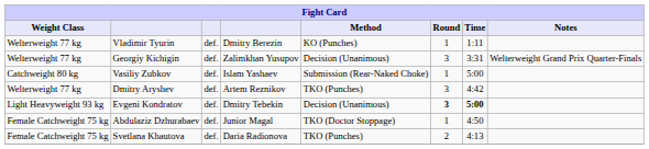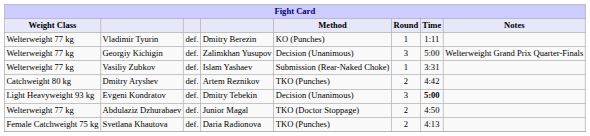 <table class="wikitable" style="font-size: 80%;">
 <tr>
 <th colspan="8" style="background-color: #ccf; color: #000080; text-align: center;"><strong>Fight Card</strong></th>
 </tr>
 <tr>
 <th colspan="1" style="background-color: #E6E8FA; color: #000000; text-align: center;">Weight Class</th>
 <th colspan="1" style="background-color: #E6E8FA; color: #000000; text-align: center;"></th>
 <th colspan="1" style="background-color: #E6E8FA; color: #000000; text-align: center;"></th>
 <th colspan="1" style="background-color: #E6E8FA; color: #000000; text-align: center;"></th>
 <th colspan="1" style="background-color: #E6E8FA; color: #000000; text-align: center;">Method</th>
 <th colspan="1" style="background-color: #E6E8FA; color: #000000; text-align: center;">Round</th>
 <th colspan="1" style="background-color: #E6E8FA; color: #000000; text-align: center;">Time</th>
 <th colspan="1" style="background-color: #E6E8FA; color: #000000; text-align: center;">Notes</th>
 </tr>
 <tr>
 <td>Welterweight 77 kg</td>
 <td> Vladimir Tyurin</td>
 <td>def.</td>
 <td> Dmitry Berezin</td>
 <td>KO (Punches)</td>
 <td align=center>1</td>
 <td align=center>1:11</td>
 <td></td>
 </tr>
 <tr>
 <td>Welterweight 77 kg</td>
 <td> Georgiy Kichigin</td>
 <td>def.</td>
 <td> Zalimkhan Yusupov</td>
 <td>Decision (Unanimous)</td>
 <td align=center>3</td>
-<td align=center>3:31</td>
+<td align=center>5:00</td>
 <td>Welterweight Grand Prix Quarter-Finals</td>
 </tr>
 <tr>
-<td>Catchweight 80 kg</td>
+<td>Welterweight 77 kg</td>
 <td> Vasiliy Zubkov</td>
 <td>def.</td>
 <td> Islam Yashaev</td>
 <td>Submission (Rear-Naked Choke)</td>
 <td align=center>1</td>
-<td align=center>5:00</td>
+<td align=center>3:31</td>
 <td></td>
 </tr>
 <tr>
-<td>Welterweight 77 kg</td>
+<td>Catchweight 80 kg</td>
 <td> Dmitry Aryshev</td>
 <td>def.</td>
 <td> Artem Reznikov</td>
 <td>TKO (Punches)</td>
-<td align=center>3</td>
+<td align=center>2</td>
 <td align=center>4:42</td>
 <td></td>
 </tr>
 <tr>
 <td>Light Heavyweight 93 kg</td>
 <td> Evgeni Kondratov</td>
 <td>def.</td>
 <td> Dmitry Tebekin</td>
 <td>Decision (Unanimous)</td>
-<td align=center><strong>3</strong></td>
+<td align=center>3</td>
 <td align=center><strong>5:00</strong></td>
 <td></td>
 </tr>
 <tr>
-<td>Female Catchweight 75 kg</td>
+<td>Welterweight 77 kg</td>
 <td> Abdulaziz Dzhurabaev</td>
 <td>def.</td>
 <td> Junior Magal</td>
 <td>TKO (Doctor Stoppage)</td>
-<td align=center>1</td>
+<td align=center>2</td>
 <td align=center>4:50</td>
 <td></td>
 </tr>
 <tr>
 <td>Female Catchweight 75 kg</td>
 <td> Svetlana Khautova</td>
 <td>def.</td>
 <td> Daria Radionova</td>
 <td>TKO (Punches)</td>
 <td align=center>2</td>
 <td align=center>4:13</td>
 <td></td>
 </tr>
 <tr>
 </tr>
 </table>
